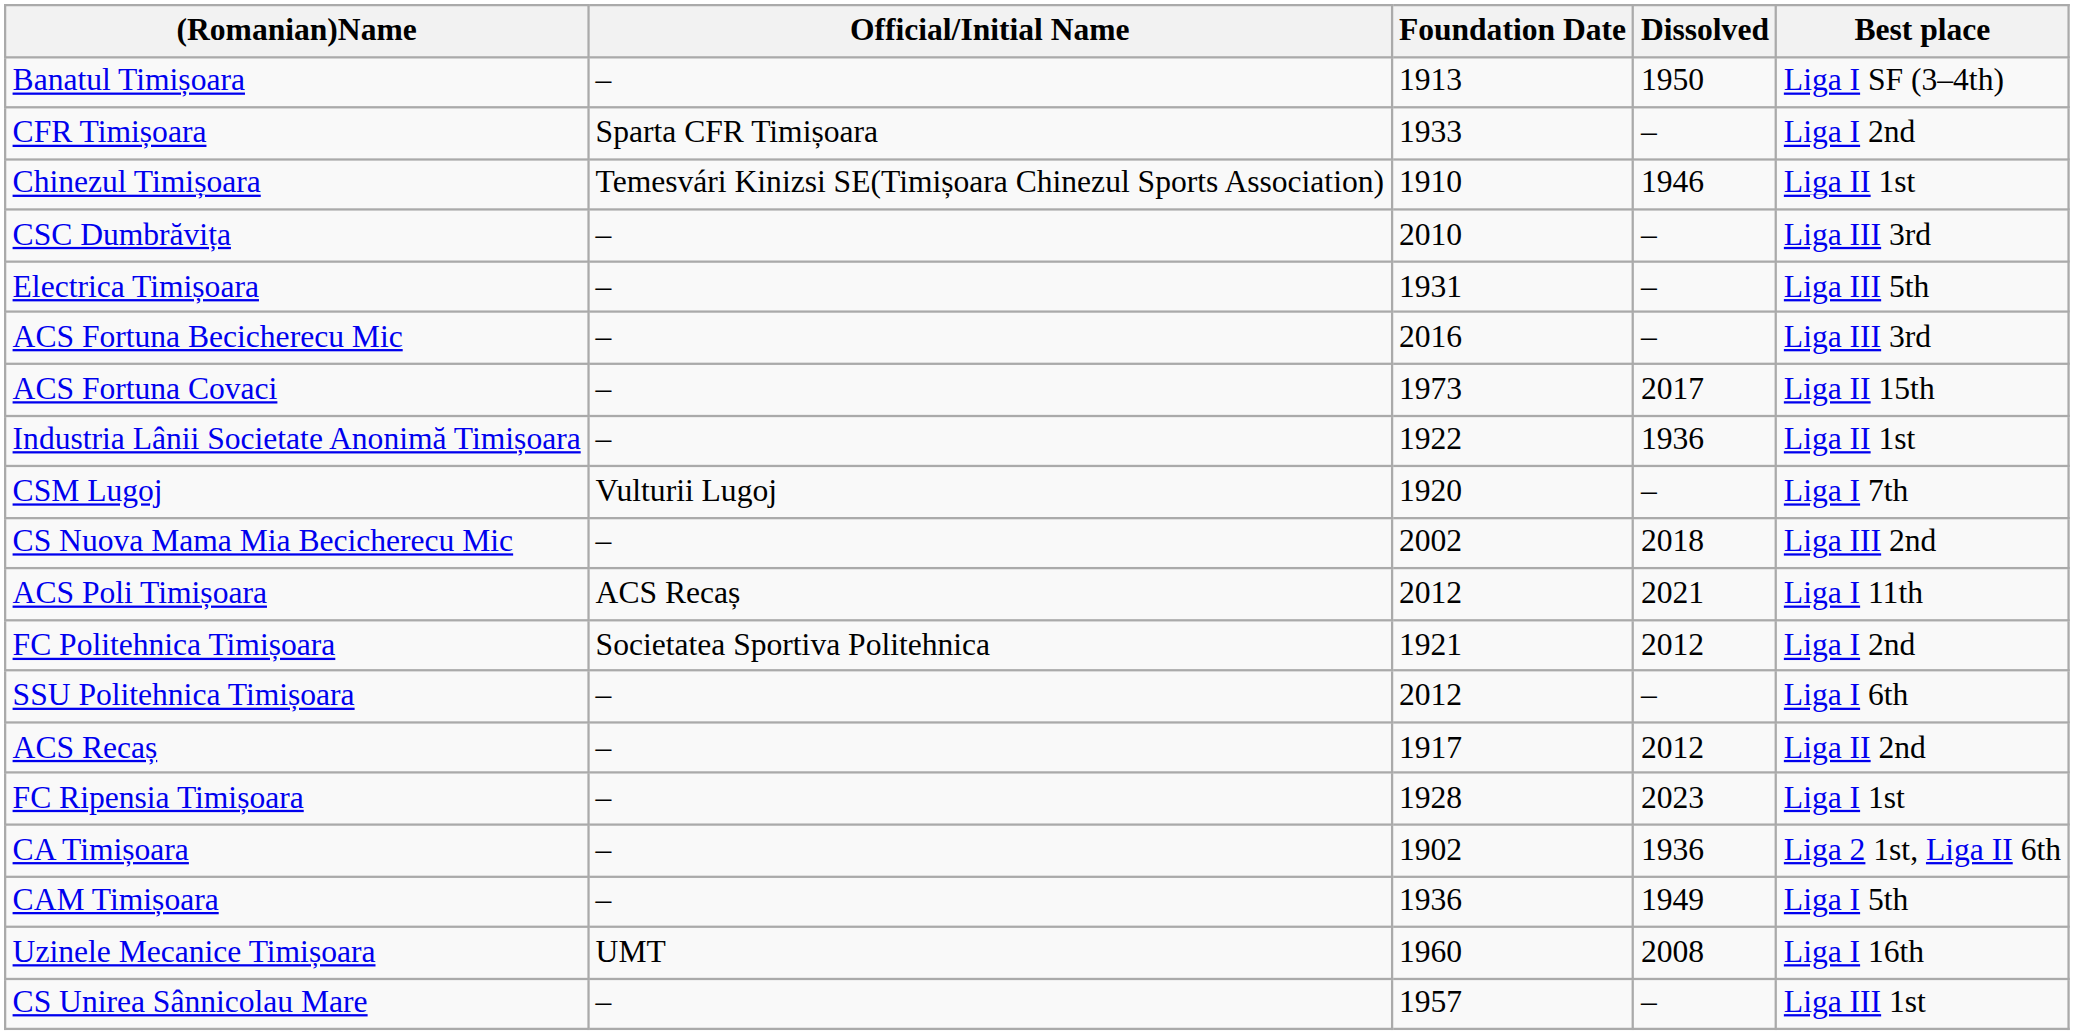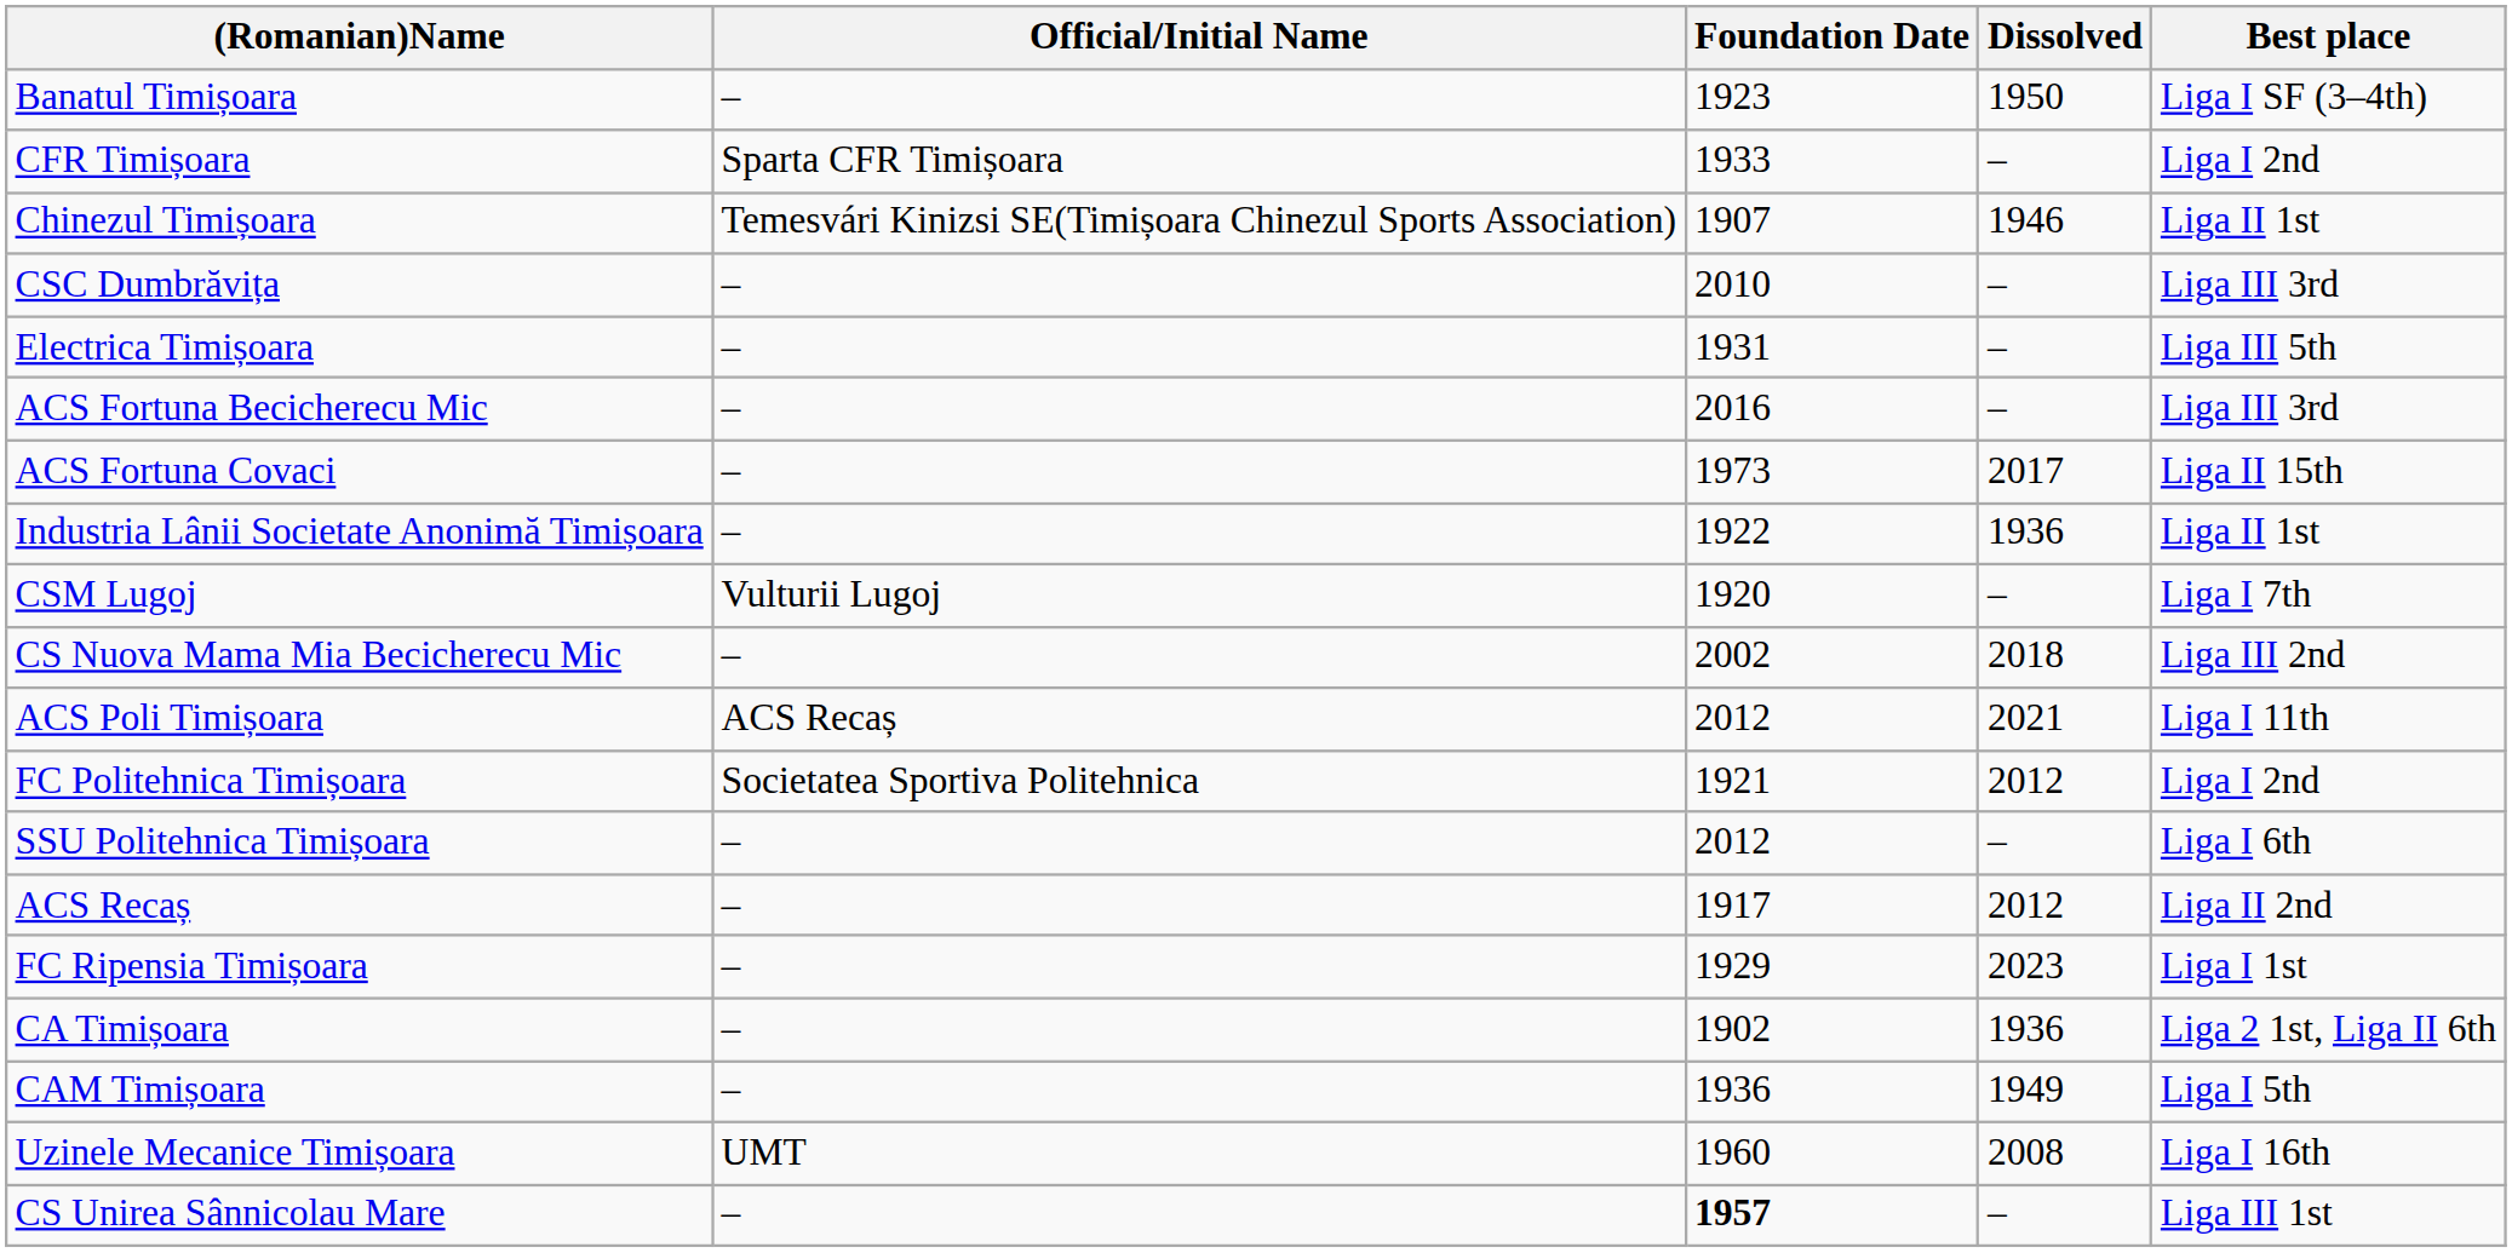 <table class="wikitable sortable mw-collapsible" style=" font-size: 87%;">
 <tr>
 <th>(Romanian)Name</th>
 <th>Official/Initial Name</th>
 <th>Foundation Date</th>
 <th>Dissolved</th>
 <th>Best place</th>
 </tr>
 <tr>
 <td><a href='#'>Banatul Timișoara</a></td>
 <td>–</td>
-<td>1913</td>
+<td>1923</td>
 <td>1950</td>
 <td><a href='#'>Liga I</a> SF (3–4th)</td>
 </tr>
 <tr>
 <td><a href='#'>CFR Timișoara</a></td>
 <td>Sparta CFR Timișoara</td>
 <td>1933</td>
 <td>–</td>
 <td><a href='#'>Liga I</a> 2nd</td>
 </tr>
 <tr>
 <td><a href='#'>Chinezul Timișoara</a></td>
 <td>Temesvári Kinizsi SE(Timișoara Chinezul Sports Association)</td>
-<td>1910</td>
+<td>1907</td>
 <td>1946</td>
 <td><a href='#'>Liga II</a> 1st</td>
 </tr>
 <tr>
 <td><a href='#'>CSC Dumbrăvița</a></td>
 <td>–</td>
 <td>2010</td>
 <td>–</td>
 <td><a href='#'>Liga III</a> 3rd</td>
 </tr>
 <tr>
 <td><a href='#'>Electrica Timișoara</a></td>
 <td>–</td>
 <td>1931</td>
 <td>–</td>
 <td><a href='#'>Liga III</a> 5th</td>
 </tr>
 <tr>
 <td><a href='#'>ACS Fortuna Becicherecu Mic</a></td>
 <td>–</td>
 <td>2016</td>
 <td>–</td>
 <td><a href='#'>Liga III</a> 3rd</td>
 </tr>
 <tr>
 <td><a href='#'>ACS Fortuna Covaci</a></td>
 <td>–</td>
 <td>1973</td>
 <td>2017</td>
 <td><a href='#'>Liga II</a> 15th</td>
 </tr>
 <tr>
 <td><a href='#'>Industria Lânii Societate Anonimă Timișoara</a></td>
 <td>–</td>
 <td>1922</td>
 <td>1936</td>
 <td><a href='#'>Liga II</a> 1st</td>
 </tr>
 <tr>
 <td><a href='#'>CSM Lugoj</a></td>
 <td>Vulturii Lugoj</td>
 <td>1920</td>
 <td>–</td>
 <td><a href='#'>Liga I</a> 7th</td>
 </tr>
 <tr>
 <td><a href='#'>CS Nuova Mama Mia Becicherecu Mic</a></td>
 <td>–</td>
 <td>2002</td>
 <td>2018</td>
 <td><a href='#'>Liga III</a> 2nd</td>
 </tr>
 <tr>
 <td><a href='#'>ACS Poli Timișoara</a></td>
 <td>ACS Recaș</td>
 <td>2012</td>
 <td>2021</td>
 <td><a href='#'>Liga I</a> 11th</td>
 </tr>
 <tr>
 <td><a href='#'>FC Politehnica Timișoara</a></td>
 <td>Societatea Sportiva Politehnica</td>
 <td>1921</td>
 <td>2012</td>
 <td><a href='#'>Liga I</a> 2nd</td>
 </tr>
 <tr>
 <td><a href='#'>SSU Politehnica Timișoara</a></td>
 <td>–</td>
 <td>2012</td>
 <td>–</td>
 <td><a href='#'>Liga I</a> 6th</td>
 </tr>
 <tr>
 <td><a href='#'>ACS Recaș</a></td>
 <td>–</td>
 <td>1917</td>
 <td>2012</td>
 <td><a href='#'>Liga II</a> 2nd</td>
 </tr>
 <tr>
 <td><a href='#'>FC Ripensia Timișoara</a></td>
 <td>–</td>
-<td>1928</td>
+<td>1929</td>
 <td>2023</td>
 <td><a href='#'>Liga I</a> 1st</td>
 </tr>
 <tr>
 <td><a href='#'>CA Timișoara</a></td>
 <td>–</td>
 <td>1902</td>
 <td>1936</td>
 <td><a href='#'>Liga 2</a> 1st, <a href='#'>Liga II</a> 6th</td>
 </tr>
 <tr>
 <td><a href='#'>CAM Timișoara</a></td>
 <td>–</td>
 <td>1936</td>
 <td>1949</td>
 <td><a href='#'>Liga I</a> 5th</td>
 </tr>
 <tr>
 <td><a href='#'>Uzinele Mecanice Timișoara</a></td>
 <td>UMT</td>
 <td>1960</td>
 <td>2008</td>
 <td><a href='#'>Liga I</a> 16th</td>
 </tr>
 <tr>
 <td><a href='#'>CS Unirea Sânnicolau Mare</a></td>
 <td>–</td>
-<td>1957</td>
+<td><strong>1957</strong></td>
 <td>–</td>
 <td><a href='#'>Liga III</a> 1st</td>
 </tr>
 </table>
